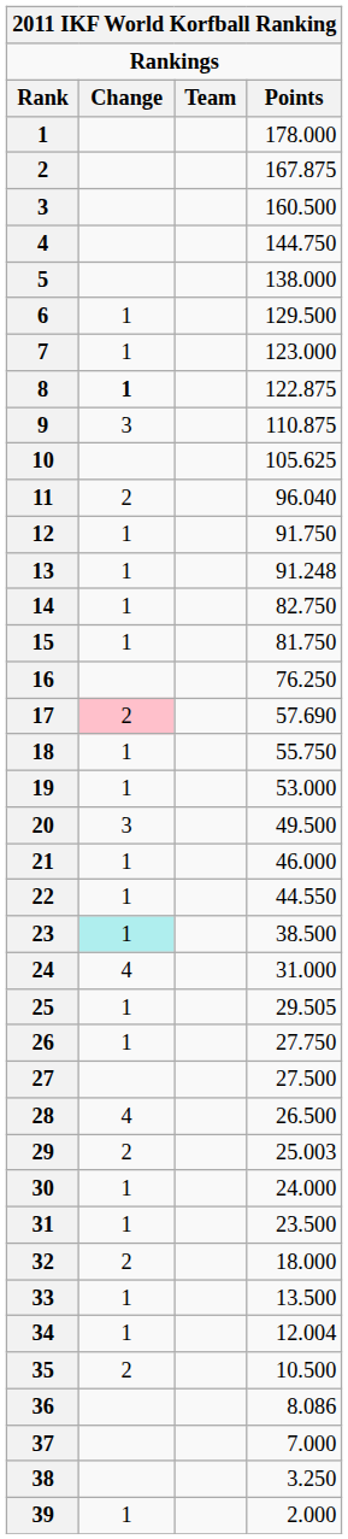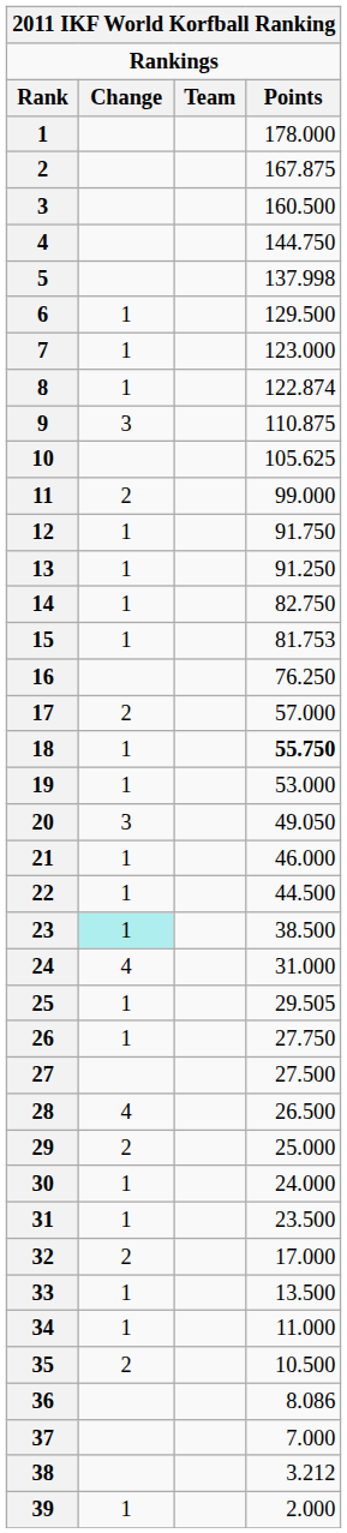 <table class="wikitable collapsible collapsed" style="font-size: 90%; float: left; margin-left: 1em;">
 <tr>
 <th colspan="4">2011 IKF World Korfball Ranking</th>
 </tr>
 <tr>
 <td colspan=4 align="center"><strong>Rankings </strong></td>
 </tr>
 <tr>
 <th>Rank</th>
 <th>Change</th>
 <th>Team</th>
 <th>Points</th>
 </tr>
 <tr>
 <th>1</th>
 <td align="center"></td>
 <td></td>
 <td align="right">178.000</td>
 </tr>
 <tr>
 <th>2</th>
 <td align="center"></td>
 <td></td>
 <td align="right">167.875</td>
 </tr>
 <tr>
 <th>3</th>
 <td align="center"></td>
 <td></td>
 <td align="right">160.500</td>
 </tr>
 <tr>
 <th>4</th>
 <td align="center"></td>
 <td></td>
 <td align="right">144.750</td>
 </tr>
 <tr>
 <th>5</th>
 <td align="center"></td>
 <td></td>
-<td align="right">138.000</td>
+<td align="right">137.998</td>
 </tr>
 <tr>
 <th>6</th>
 <td align="center">1</td>
 <td></td>
 <td align="right">129.500</td>
 </tr>
 <tr>
 <th>7</th>
 <td align="center">1</td>
 <td></td>
 <td align="right">123.000</td>
 </tr>
 <tr>
 <th>8</th>
-<td align="center"><strong>1</strong></td>
+<td align="center">1</td>
 <td></td>
-<td align="right">122.875</td>
+<td align="right">122.874</td>
 </tr>
 <tr>
 <th>9</th>
 <td align="center">3</td>
 <td></td>
 <td align="right">110.875</td>
 </tr>
 <tr>
 <th>10</th>
 <td align="center"></td>
 <td></td>
 <td align="right">105.625</td>
 </tr>
 <tr>
 <th>11</th>
 <td align="center">2</td>
 <td></td>
-<td align="right">96.040</td>
+<td align="right">99.000</td>
 </tr>
 <tr>
 <th>12</th>
 <td align="center">1</td>
 <td></td>
 <td align="right">91.750</td>
 </tr>
 <tr>
 <th>13</th>
 <td align="center">1</td>
 <td></td>
-<td align="right">91.248</td>
+<td align="right">91.250</td>
 </tr>
 <tr>
 <th>14</th>
 <td align="center">1</td>
 <td></td>
 <td align="right">82.750</td>
 </tr>
 <tr>
 <th>15</th>
 <td align="center">1</td>
 <td></td>
-<td align="right">81.750</td>
+<td align="right">81.753</td>
 </tr>
 <tr>
 <th>16</th>
 <td align="center"></td>
 <td></td>
 <td align="right">76.250</td>
 </tr>
 <tr>
 <th>17</th>
-<td align="center" style="background: pink;">2</td>
+<td align="center">2</td>
 <td></td>
-<td align="right">57.690</td>
+<td align="right">57.000</td>
 </tr>
 <tr>
 <th>18</th>
 <td align="center">1</td>
 <td></td>
-<td align="right">55.750</td>
+<td align="right"><strong>55.750</strong></td>
 </tr>
 <tr>
 <th>19</th>
 <td align="center">1</td>
 <td></td>
 <td align="right">53.000</td>
 </tr>
 <tr>
 <th>20</th>
 <td align="center">3</td>
 <td></td>
-<td align="right">49.500</td>
+<td align="right">49.050</td>
 </tr>
 <tr>
 <th>21</th>
 <td align="center">1</td>
 <td></td>
 <td align="right">46.000</td>
 </tr>
 <tr>
 <th>22</th>
 <td align="center">1</td>
 <td></td>
-<td align="right">44.550</td>
+<td align="right">44.500</td>
 </tr>
 <tr>
 <th>23</th>
 <td align="center" style="background: paleturquoise;">1</td>
 <td></td>
 <td align="right">38.500</td>
 </tr>
 <tr>
 <th>24</th>
 <td align="center">4</td>
 <td></td>
 <td align="right">31.000</td>
 </tr>
 <tr>
 <th>25</th>
 <td align="center">1</td>
 <td></td>
 <td align="right">29.505</td>
 </tr>
 <tr>
 <th>26</th>
 <td align="center">1</td>
 <td></td>
 <td align="right">27.750</td>
 </tr>
 <tr>
 <th>27</th>
 <td align="center"></td>
 <td></td>
 <td align="right">27.500</td>
 </tr>
 <tr>
 <th>28</th>
 <td align="center">4</td>
 <td></td>
 <td align="right">26.500</td>
 </tr>
 <tr>
 <th>29</th>
 <td align="center">2</td>
 <td></td>
-<td align="right">25.003</td>
+<td align="right">25.000</td>
 </tr>
 <tr>
 <th>30</th>
 <td align="center">1</td>
 <td></td>
 <td align="right">24.000</td>
 </tr>
 <tr>
 <th>31</th>
 <td align="center">1</td>
 <td></td>
 <td align="right">23.500</td>
 </tr>
 <tr>
 <th>32</th>
 <td align="center">2</td>
 <td></td>
-<td align="right">18.000</td>
+<td align="right">17.000</td>
 </tr>
 <tr>
 <th>33</th>
 <td align="center">1</td>
 <td></td>
 <td align="right">13.500</td>
 </tr>
 <tr>
 <th>34</th>
 <td align="center">1</td>
 <td></td>
-<td align="right">12.004</td>
+<td align="right">11.000</td>
 </tr>
 <tr>
 <th>35</th>
 <td align="center">2</td>
 <td></td>
 <td align="right">10.500</td>
 </tr>
 <tr>
 <th>36</th>
 <td align="center"></td>
 <td></td>
 <td align="right">8.086</td>
 </tr>
 <tr>
 <th>37</th>
 <td align="center"></td>
 <td></td>
 <td align="right">7.000</td>
 </tr>
 <tr>
 <th>38</th>
 <td align="center"></td>
 <td></td>
-<td align="right">3.250</td>
+<td align="right">3.212</td>
 </tr>
 <tr>
 <th>39</th>
 <td align="center">1</td>
 <td></td>
 <td align="right">2.000</td>
 </tr>
 </table>
